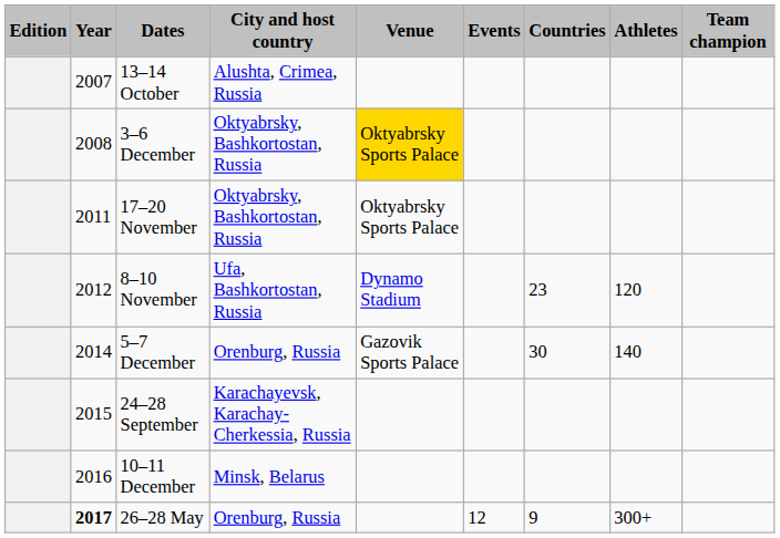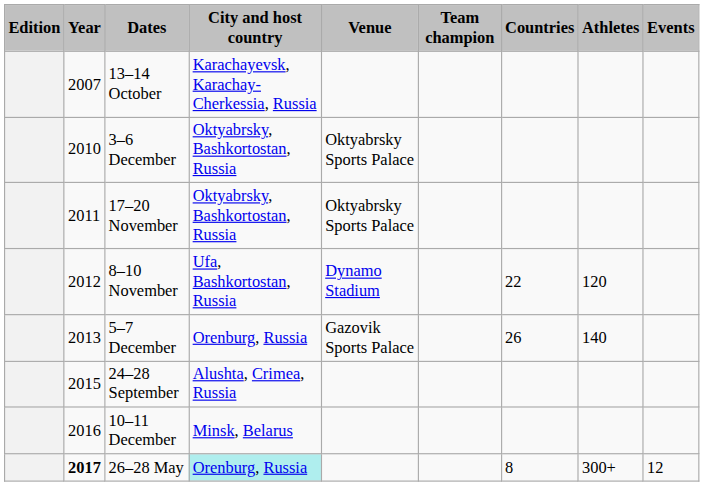 <table class="wikitable" style="font-size:90%">
 <tr>
 <th style=background-color:#C0C0C0>Edition</th>
 <th style=background-color:#C0C0C0>Year</th>
 <th style=background-color:#C0C0C0>Dates</th>
 <th style=background-color:#C0C0C0>City and host country</th>
 <th style=background-color:#C0C0C0>Venue</th>
-<th style=background-color:#C0C0C0>Events</th>
+<th style=background-color:#C0C0C0>Team champion</th>
 <th style=background-color:#C0C0C0>Countries</th>
 <th style=background-color:#C0C0C0>Athletes</th>
-<th style=background-color:#C0C0C0>Team champion</th>
+<th style=background-color:#C0C0C0>Events</th>
 </tr>
 <tr>
 <th></th>
 <td>2007</td>
 <td>13–14 October</td>
-<td> <a href='#'>Alushta</a>, <a href='#'>Crimea</a>, <a href='#'>Russia</a></td>
+<td> <a href='#'>Karachayevsk</a>, <a href='#'>Karachay-Cherkessia</a>, <a href='#'>Russia</a></td>
 <td></td>
 <td></td>
 <td></td>
 <td></td>
 <td></td>
 </tr>
 <tr>
 <th></th>
-<td>2008</td>
+<td>2010</td>
 <td>3–6 December</td>
 <td> <a href='#'>Oktyabrsky</a>, <a href='#'>Bashkortostan</a>, <a href='#'>Russia</a></td>
-<td style="background: gold;">Oktyabrsky Sports Palace</td>
+<td>Oktyabrsky Sports Palace</td>
 <td></td>
 <td></td>
 <td></td>
 <td></td>
 </tr>
 <tr>
 <th></th>
 <td>2011</td>
 <td>17–20 November</td>
 <td> <a href='#'>Oktyabrsky</a>, <a href='#'>Bashkortostan</a>, <a href='#'>Russia</a></td>
 <td>Oktyabrsky Sports Palace</td>
 <td></td>
 <td></td>
 <td></td>
 <td></td>
 </tr>
 <tr>
 <th></th>
 <td>2012</td>
 <td>8–10 November</td>
 <td> <a href='#'>Ufa</a>, <a href='#'>Bashkortostan</a>, <a href='#'>Russia</a></td>
 <td><a href='#'>Dynamo Stadium</a></td>
 <td></td>
-<td>23</td>
+<td>22</td>
 <td>120</td>
 <td></td>
 </tr>
 <tr>
 <th></th>
-<td>2014</td>
+<td>2013</td>
 <td>5–7 December</td>
 <td> <a href='#'>Orenburg</a>, <a href='#'>Russia</a></td>
 <td>Gazovik Sports Palace</td>
 <td></td>
-<td>30</td>
+<td>26</td>
 <td>140</td>
 <td></td>
 </tr>
 <tr>
 <th></th>
 <td>2015</td>
 <td>24–28 September</td>
-<td> <a href='#'>Karachayevsk</a>, <a href='#'>Karachay-Cherkessia</a>, <a href='#'>Russia</a></td>
+<td> <a href='#'>Alushta</a>, <a href='#'>Crimea</a>, <a href='#'>Russia</a></td>
 <td></td>
 <td></td>
 <td></td>
 <td></td>
 <td></td>
 </tr>
 <tr>
 <th></th>
 <td>2016</td>
 <td>10–11 December</td>
 <td> <a href='#'>Minsk</a>, <a href='#'>Belarus</a></td>
 <td></td>
 <td></td>
 <td></td>
 <td></td>
 <td></td>
 </tr>
 <tr>
 <th></th>
 <td><strong>2017</strong></td>
 <td>26–28 May</td>
-<td> <a href='#'>Orenburg</a>, <a href='#'>Russia</a></td>
+<td style="background: paleturquoise;"> <a href='#'>Orenburg</a>, <a href='#'>Russia</a></td>
 <td></td>
+<td></td>
+<td>8</td>
+<td>300+</td>
 <td>12</td>
-<td>9</td>
-<td>300+</td>
-<td></td>
 </tr>
 </table>
